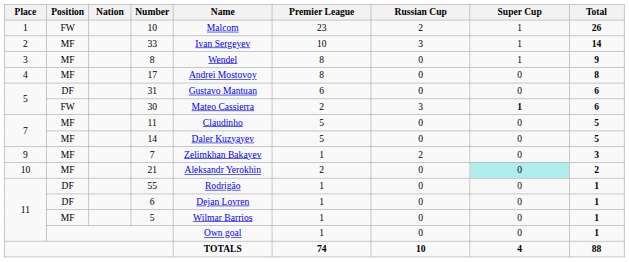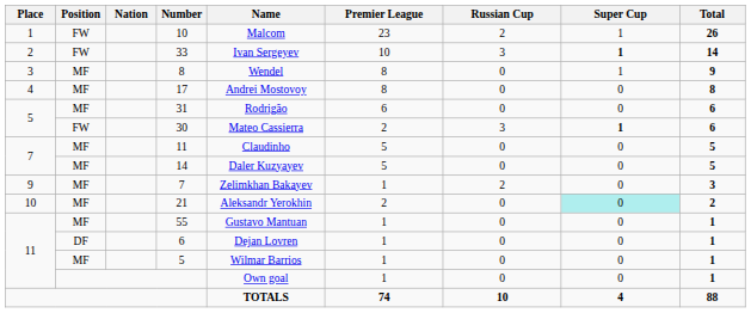 <table class="wikitable" style="font-size: 95%; text-align: center;">
 <tr>
 <th width=60>Place</th>
 <th width=60>Position</th>
 <th width=60>Nation</th>
 <th width=60>Number</th>
 <th width=150>Name</th>
 <th width=150>Premier League</th>
 <th width=150>Russian Cup</th>
 <th width=150>Super Cup</th>
 <th width=80><strong>Total</strong></th>
 </tr>
 <tr>
 <td>1</td>
 <td>FW</td>
 <td></td>
 <td>10</td>
 <td><a href='#'>Malcom</a></td>
 <td>23</td>
 <td>2</td>
 <td>1</td>
 <td><strong>26</strong></td>
 </tr>
 <tr>
 <td>2</td>
-<td>MF</td>
+<td>FW</td>
 <td></td>
 <td>33</td>
 <td><a href='#'>Ivan Sergeyev</a></td>
 <td>10</td>
 <td>3</td>
-<td>1</td>
+<td><strong>1</strong></td>
 <td><strong>14</strong></td>
 </tr>
 <tr>
 <td>3</td>
 <td>MF</td>
 <td></td>
 <td>8</td>
 <td><a href='#'>Wendel</a></td>
 <td>8</td>
 <td>0</td>
 <td>1</td>
 <td><strong>9</strong></td>
 </tr>
 <tr>
 <td>4</td>
 <td>MF</td>
 <td></td>
 <td>17</td>
 <td><a href='#'>Andrei Mostovoy</a></td>
 <td>8</td>
 <td>0</td>
 <td>0</td>
 <td><strong>8</strong></td>
 </tr>
 <tr>
 <td rowspan="2">5</td>
-<td>DF</td>
+<td>MF</td>
 <td></td>
 <td>31</td>
-<td><a href='#'>Gustavo Mantuan</a></td>
+<td><a href='#'>Rodrigão</a></td>
 <td>6</td>
 <td>0</td>
 <td>0</td>
 <td><strong>6</strong></td>
 </tr>
 <tr>
 <td>FW</td>
 <td></td>
 <td>30</td>
 <td><a href='#'>Mateo Cassierra</a></td>
 <td>2</td>
 <td>3</td>
 <td><strong>1</strong></td>
 <td><strong>6</strong></td>
 </tr>
 <tr>
 <td rowspan="2">7</td>
 <td>MF</td>
 <td></td>
 <td>11</td>
 <td><a href='#'>Claudinho</a></td>
 <td>5</td>
 <td>0</td>
 <td>0</td>
 <td><strong>5</strong></td>
 </tr>
 <tr>
 <td>MF</td>
 <td></td>
 <td>14</td>
 <td><a href='#'>Daler Kuzyayev</a></td>
 <td>5</td>
 <td>0</td>
 <td>0</td>
 <td><strong>5</strong></td>
 </tr>
 <tr>
 <td>9</td>
 <td>MF</td>
 <td></td>
 <td>7</td>
 <td><a href='#'>Zelimkhan Bakayev</a></td>
 <td>1</td>
 <td>2</td>
 <td>0</td>
 <td><strong>3</strong></td>
 </tr>
 <tr>
 <td>10</td>
 <td>MF</td>
 <td></td>
 <td>21</td>
 <td><a href='#'>Aleksandr Yerokhin</a></td>
 <td>2</td>
 <td>0</td>
 <td style="background: paleturquoise;">0</td>
 <td><strong>2</strong></td>
 </tr>
 <tr>
 <td rowspan="4">11</td>
-<td>DF</td>
+<td>MF</td>
 <td></td>
 <td>55</td>
-<td><a href='#'>Rodrigão</a></td>
+<td><a href='#'>Gustavo Mantuan</a></td>
 <td>1</td>
 <td>0</td>
 <td>0</td>
 <td><strong>1</strong></td>
 </tr>
 <tr>
 <td>DF</td>
 <td></td>
 <td>6</td>
 <td><a href='#'>Dejan Lovren</a></td>
 <td>1</td>
 <td>0</td>
 <td>0</td>
 <td><strong>1</strong></td>
 </tr>
 <tr>
 <td>MF</td>
 <td></td>
 <td>5</td>
 <td><a href='#'>Wilmar Barrios</a></td>
 <td>1</td>
 <td>0</td>
 <td>0</td>
 <td><strong>1</strong></td>
 </tr>
 <tr>
 <td colspan="3"></td>
 <td><a href='#'>Own goal</a></td>
 <td>1</td>
 <td>0</td>
 <td>0</td>
 <td><strong>1</strong></td>
 </tr>
 <tr>
 <td colspan="4"></td>
 <td><strong>TOTALS</strong></td>
 <td><strong>74</strong></td>
 <td><strong>10</strong></td>
 <td><strong>4</strong></td>
 <td><strong>88</strong></td>
 </tr>
 </table>
